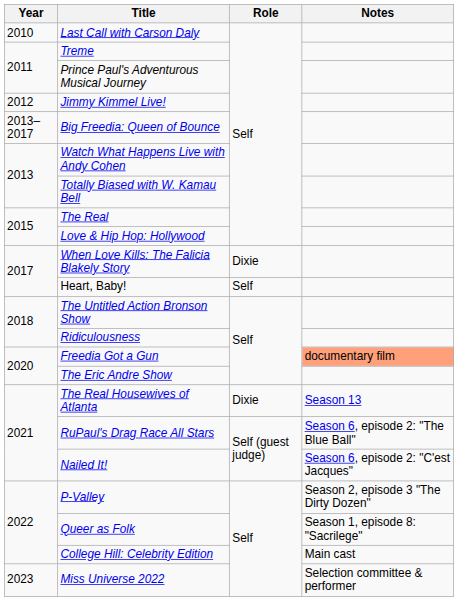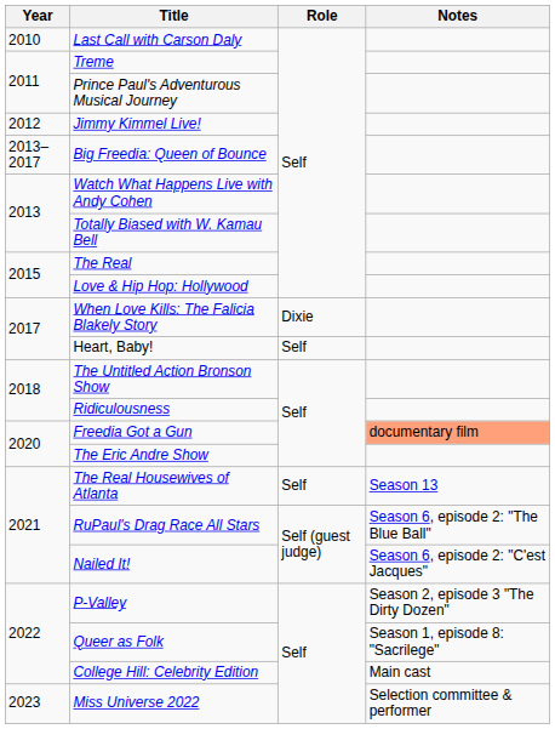 <table class="wikitable sortable">
 <tr>
 <th>Year</th>
 <th>Title</th>
 <th>Role</th>
 <th class="unsortable">Notes</th>
 </tr>
 <tr>
 <td>2010</td>
 <td><em><a href='#'>Last Call with Carson Daly</a></em></td>
 <td rowspan="9">Self</td>
 <td></td>
 </tr>
 <tr>
 <td rowspan="2">2011</td>
 <td><em><a href='#'>Treme</a></em></td>
 <td></td>
 </tr>
 <tr>
 <td><em>Prince Paul's Adventurous Musical Journey</em></td>
 <td></td>
 </tr>
 <tr>
 <td>2012</td>
 <td><em><a href='#'>Jimmy Kimmel Live!</a></em></td>
 <td></td>
 </tr>
 <tr>
 <td>2013–2017</td>
 <td><em><a href='#'>Big Freedia: Queen of Bounce</a></em></td>
 <td></td>
 </tr>
 <tr>
 <td rowspan="2">2013</td>
 <td><em><a href='#'>Watch What Happens Live with Andy Cohen</a></em></td>
 <td></td>
 </tr>
 <tr>
 <td><em><a href='#'>Totally Biased with W. Kamau Bell</a></em></td>
 <td></td>
 </tr>
 <tr>
 <td rowspan="2">2015</td>
 <td><em><a href='#'>The Real</a></em></td>
 <td></td>
 </tr>
 <tr>
 <td><em><a href='#'>Love & Hip Hop: Hollywood</a></em></td>
 <td></td>
 </tr>
 <tr>
 <td rowspan="2">2017</td>
 <td><em><a href='#'>When Love Kills: The Falicia Blakely Story</a></em></td>
 <td>Dixie</td>
 <td></td>
 </tr>
 <tr>
 <td>Heart, Baby!</td>
 <td>Self</td>
 <td></td>
 </tr>
 <tr>
 <td rowspan="2">2018</td>
 <td><em><a href='#'>The Untitled Action Bronson Show</a></em></td>
 <td rowspan="4">Self</td>
 <td></td>
 </tr>
 <tr>
 <td><em><a href='#'>Ridiculousness</a></em></td>
 <td></td>
 </tr>
 <tr>
 <td rowspan="2">2020</td>
 <td><em><a href='#'>Freedia Got a Gun</a></em></td>
 <td style="background: lightsalmon;">documentary film</td>
 </tr>
 <tr>
 <td><em><a href='#'>The Eric Andre Show</a></em></td>
 <td></td>
 </tr>
 <tr>
 <td rowspan="3">2021</td>
 <td><em><a href='#'>The Real Housewives of Atlanta</a></em></td>
-<td>Dixie</td>
+<td>Self</td>
 <td><a href='#'>Season 13</a></td>
 </tr>
 <tr>
 <td><em><a href='#'>RuPaul's Drag Race All Stars</a></em></td>
 <td rowspan="2">Self (guest judge)</td>
 <td><a href='#'>Season 6</a>, episode 2: "The Blue Ball"</td>
 </tr>
 <tr>
 <td><em><a href='#'>Nailed It!</a></em></td>
 <td><a href='#'>Season 6</a>, episode 2: "C'est Jacques"</td>
 </tr>
 <tr>
 <td rowspan="3">2022</td>
 <td><em><a href='#'>P-Valley</a></em></td>
 <td rowspan="4">Self</td>
 <td>Season 2, episode 3 "The Dirty Dozen"</td>
 </tr>
 <tr>
 <td><em><a href='#'>Queer as Folk</a></em></td>
 <td>Season 1, episode 8: "Sacrilege"</td>
 </tr>
 <tr>
 <td><em><a href='#'>College Hill: Celebrity Edition</a></em></td>
 <td>Main cast</td>
 </tr>
 <tr>
 <td>2023</td>
 <td><em><a href='#'>Miss Universe 2022</a></em></td>
 <td>Selection committee & performer</td>
 </tr>
 </table>
